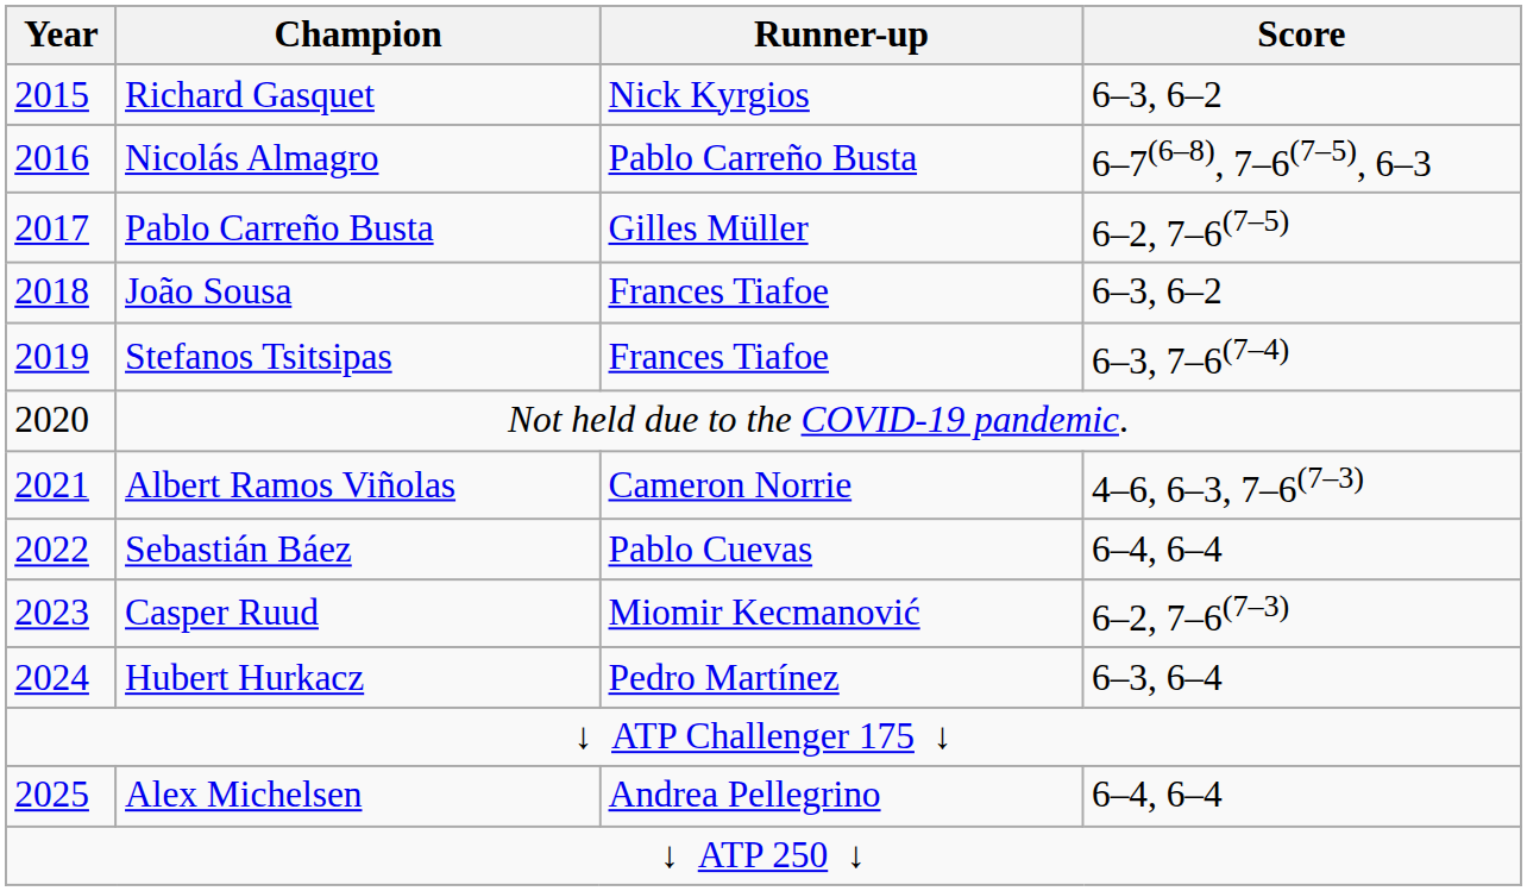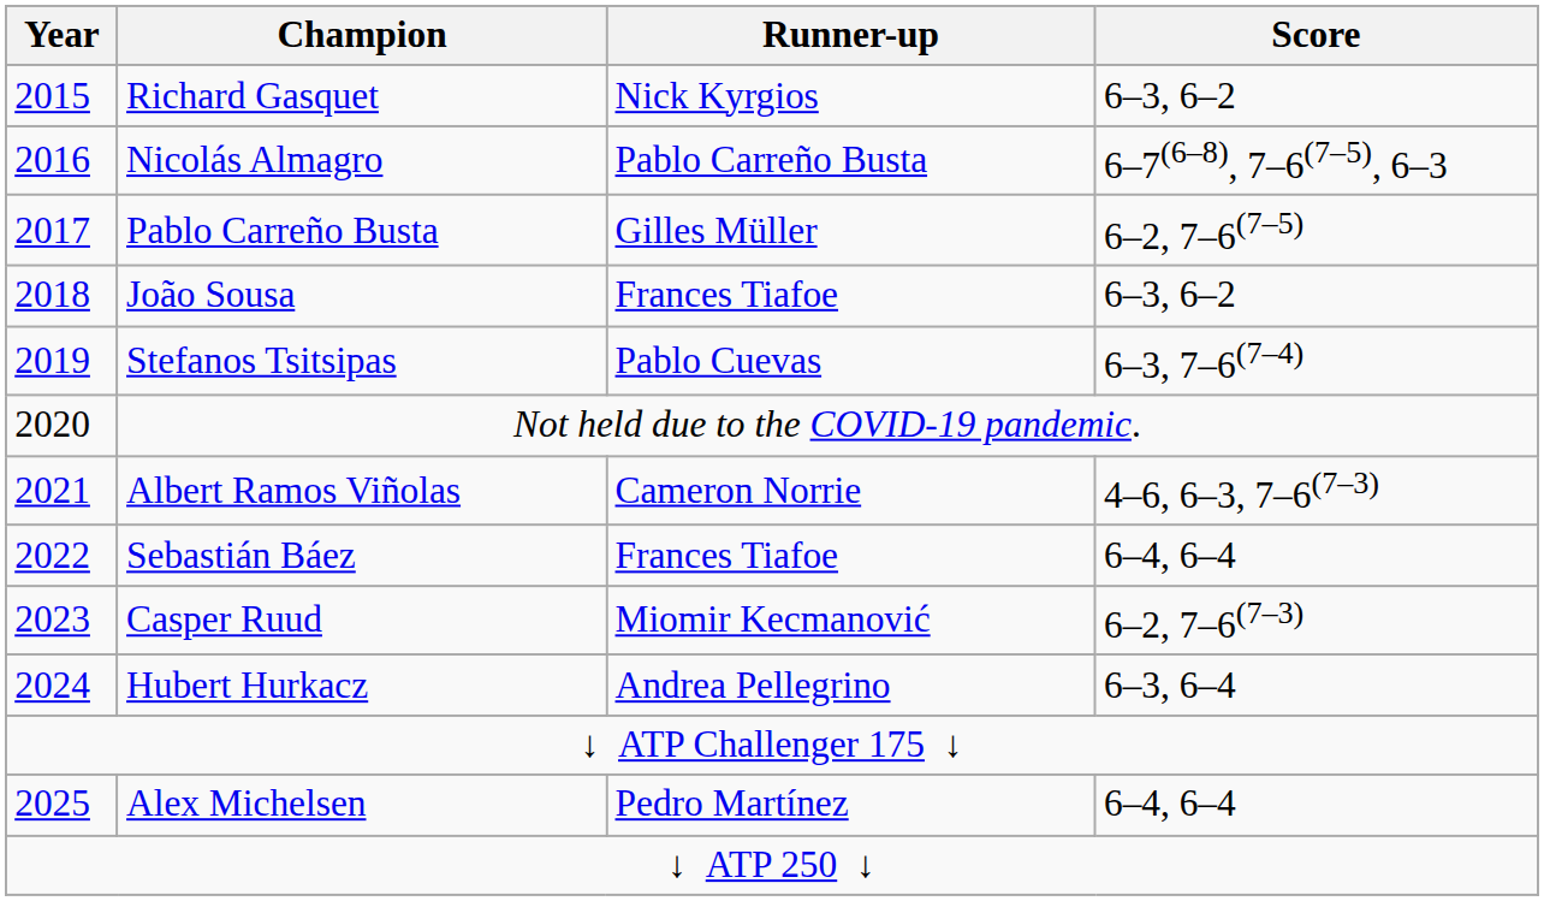 <table class="wikitable">
 <tr>
 <th style="width:40px">Year</th>
 <th style="width:200px">Champion</th>
 <th style="width:200px">Runner-up</th>
 <th style="width:180px" class="unsortable">Score</th>
 </tr>
 <tr>
 <td><a href='#'>2015</a></td>
 <td> <a href='#'>Richard Gasquet</a></td>
 <td> <a href='#'>Nick Kyrgios</a></td>
 <td>6–3, 6–2</td>
 </tr>
 <tr>
 <td><a href='#'>2016</a></td>
 <td> <a href='#'>Nicolás Almagro</a></td>
 <td> <a href='#'>Pablo Carreño Busta</a></td>
 <td>6–7<sup>(6–8)</sup>, 7–6<sup>(7–5)</sup>, 6–3</td>
 </tr>
 <tr>
 <td><a href='#'>2017</a></td>
 <td> <a href='#'>Pablo Carreño Busta</a></td>
 <td> <a href='#'>Gilles Müller</a></td>
 <td>6–2, 7–6<sup>(7–5)</sup></td>
 </tr>
 <tr>
 <td><a href='#'>2018</a></td>
 <td> <a href='#'>João Sousa</a></td>
 <td> <a href='#'>Frances Tiafoe</a></td>
 <td>6–3, 6–2</td>
 </tr>
 <tr>
 <td><a href='#'>2019</a></td>
 <td> <a href='#'>Stefanos Tsitsipas</a></td>
-<td> <a href='#'>Frances Tiafoe</a></td>
+<td> <a href='#'>Pablo Cuevas</a></td>
 <td>6–3, 7–6<sup>(7–4)</sup></td>
 </tr>
 <tr>
 <td>2020</td>
 <td colspan="3" style="text-align:center;"><em>Not held due to the <a href='#'>COVID-19 pandemic</a></em>.</td>
 </tr>
 <tr>
 <td><a href='#'>2021</a></td>
 <td> <a href='#'>Albert Ramos Viñolas</a></td>
 <td> <a href='#'>Cameron Norrie</a></td>
 <td>4–6, 6–3, 7–6<sup>(7–3)</sup></td>
 </tr>
 <tr>
 <td><a href='#'>2022</a></td>
 <td> <a href='#'>Sebastián Báez</a></td>
-<td> <a href='#'>Pablo Cuevas</a></td>
+<td> <a href='#'>Frances Tiafoe</a></td>
 <td>6–4, 6–4</td>
 </tr>
 <tr>
 <td><a href='#'>2023</a></td>
 <td> <a href='#'>Casper Ruud</a></td>
 <td> <a href='#'>Miomir Kecmanović</a></td>
 <td>6–2, 7–6<sup>(7–3)</sup></td>
 </tr>
 <tr>
 <td><a href='#'>2024</a></td>
 <td> <a href='#'>Hubert Hurkacz</a></td>
-<td> <a href='#'>Pedro Martínez</a></td>
+<td> <a href='#'>Andrea Pellegrino</a></td>
 <td>6–3, 6–4</td>
 </tr>
 <tr>
 <td align=center colspan="4">↓  <a href='#'>ATP Challenger 175</a>  ↓</td>
 </tr>
 <tr>
 <td><a href='#'>2025</a></td>
 <td> <a href='#'>Alex Michelsen</a></td>
-<td> <a href='#'>Andrea Pellegrino</a></td>
+<td> <a href='#'>Pedro Martínez</a></td>
 <td>6–4, 6–4</td>
 </tr>
 <tr>
 <td align=center colspan="4">↓  <a href='#'>ATP 250</a>  ↓</td>
 </tr>
 </table>
